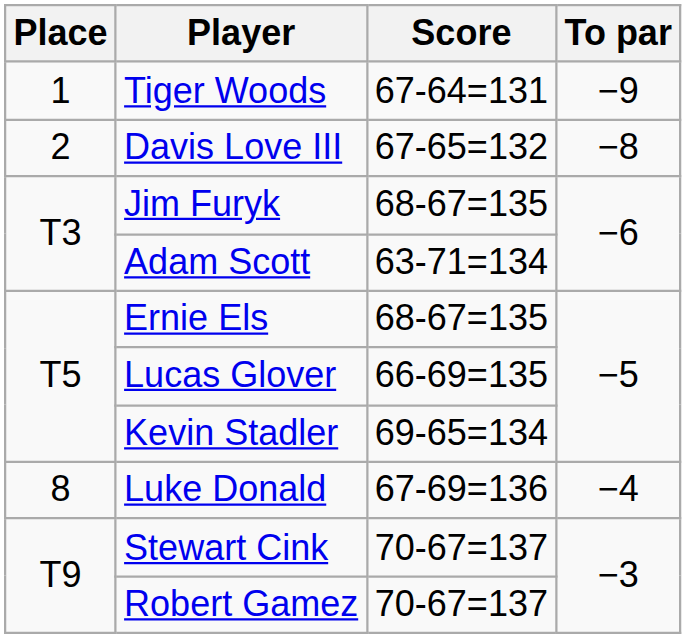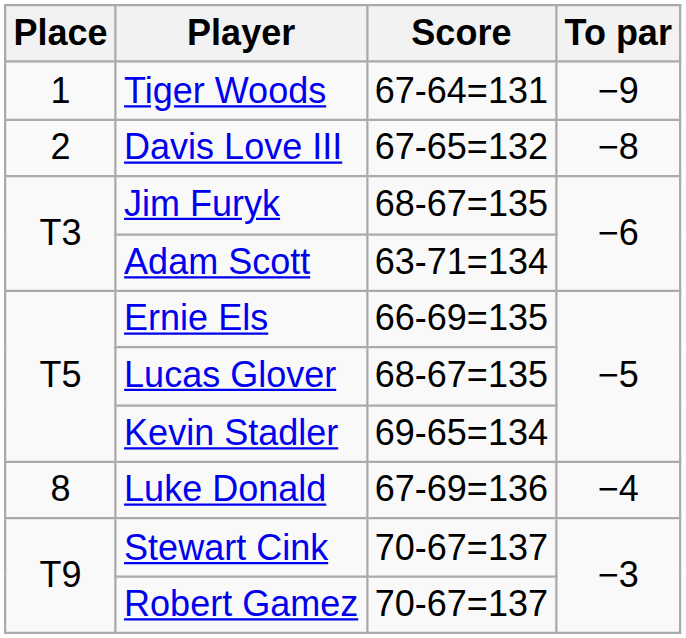 <table class="wikitable">
 <tr>
 <th>Place</th>
 <th>Player</th>
 <th>Score</th>
 <th>To par</th>
 </tr>
 <tr>
 <td align=center>1</td>
 <td> <a href='#'>Tiger Woods</a></td>
 <td align=center>67-64=131</td>
 <td align=center>−9</td>
 </tr>
 <tr>
 <td align=center>2</td>
 <td> <a href='#'>Davis Love III</a></td>
 <td align=center>67-65=132</td>
 <td align=center>−8</td>
 </tr>
 <tr>
 <td rowspan="2" align=center>T3</td>
 <td> <a href='#'>Jim Furyk</a></td>
 <td align=center>68-67=135</td>
 <td rowspan="2" align=center>−6</td>
 </tr>
 <tr>
 <td> <a href='#'>Adam Scott</a></td>
 <td align=center>63-71=134</td>
 </tr>
 <tr>
 <td rowspan="3" align=center>T5</td>
 <td> <a href='#'>Ernie Els</a></td>
-<td align=center>68-67=135</td>
+<td align=center>66-69=135</td>
 <td rowspan="3" align=center>−5</td>
 </tr>
 <tr>
 <td> <a href='#'>Lucas Glover</a></td>
-<td align=center>66-69=135</td>
+<td align=center>68-67=135</td>
 </tr>
 <tr>
 <td> <a href='#'>Kevin Stadler</a></td>
 <td align=center>69-65=134</td>
 </tr>
 <tr>
 <td align=center>8</td>
 <td> <a href='#'>Luke Donald</a></td>
 <td align=center>67-69=136</td>
 <td align=center>−4</td>
 </tr>
 <tr>
 <td rowspan="2" align=center>T9</td>
 <td> <a href='#'>Stewart Cink</a></td>
 <td align=center>70-67=137</td>
 <td rowspan="2" align=center>−3</td>
 </tr>
 <tr>
 <td> <a href='#'>Robert Gamez</a></td>
 <td align=center>70-67=137</td>
 </tr>
 </table>
